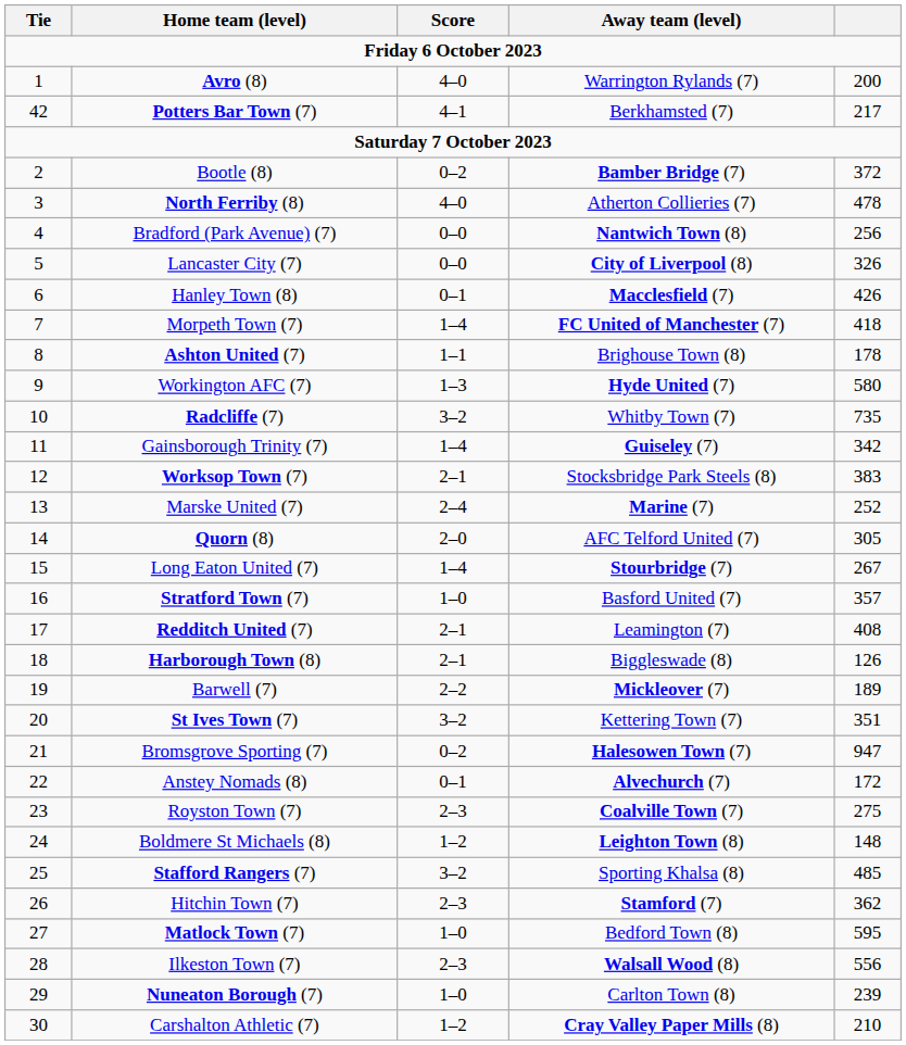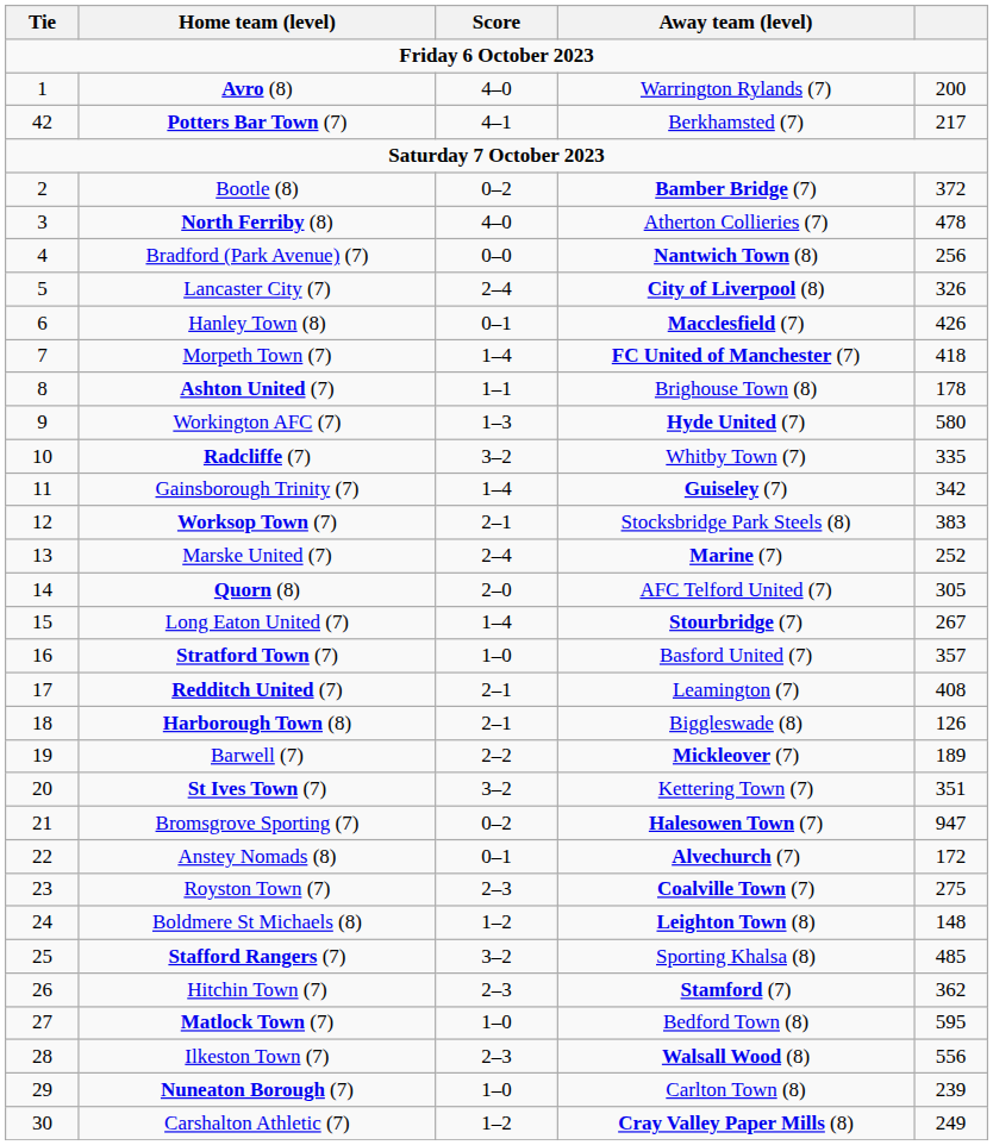 <table class="wikitable" style="width:700px;text-align:center;font-size:90%">
 <tr>
 <th scope="col" style="width: 7.50%">Tie</th>
 <th scope="col" style="width:36.25%">Home team (level)</th>
 <th scope="col" style="width:12.50%">Score</th>
 <th scope="col" style="width:36.25%">Away team (level)</th>
 <th scope="col" style="width: 7.50%"></th>
 </tr>
 <tr>
 <td colspan="5"><strong>Friday 6 October 2023</strong></td>
 </tr>
 <tr>
 <td>1</td>
 <td><strong><a href='#'>Avro</a></strong> (8)</td>
 <td>4–0</td>
 <td><a href='#'>Warrington Rylands</a> (7)</td>
 <td>200</td>
 </tr>
 <tr>
 <td>42</td>
 <td><strong><a href='#'>Potters Bar Town</a></strong> (7)</td>
 <td>4–1</td>
 <td><a href='#'>Berkhamsted</a> (7)</td>
 <td>217</td>
 </tr>
 <tr>
 <td colspan="5"><strong>Saturday 7 October 2023</strong></td>
 </tr>
 <tr>
 <td>2</td>
 <td><a href='#'>Bootle</a> (8)</td>
 <td>0–2</td>
 <td><strong><a href='#'>Bamber Bridge</a></strong> (7)</td>
 <td>372</td>
 </tr>
 <tr>
 <td>3</td>
 <td><strong><a href='#'>North Ferriby</a></strong> (8)</td>
 <td>4–0</td>
 <td><a href='#'>Atherton Collieries</a> (7)</td>
 <td>478</td>
 </tr>
 <tr>
 <td>4</td>
 <td><a href='#'>Bradford (Park Avenue)</a> (7)</td>
 <td>0–0 </td>
 <td><strong><a href='#'>Nantwich Town</a></strong> (8)</td>
 <td>256</td>
 </tr>
 <tr>
 <td>5</td>
 <td><a href='#'>Lancaster City</a> (7)</td>
-<td>0–0 </td>
+<td>2–4</td>
 <td><strong><a href='#'>City of Liverpool</a></strong> (8)</td>
 <td>326</td>
 </tr>
 <tr>
 <td>6</td>
 <td><a href='#'>Hanley Town</a> (8)</td>
 <td>0–1</td>
 <td><strong><a href='#'>Macclesfield</a></strong> (7)</td>
 <td>426</td>
 </tr>
 <tr>
 <td>7</td>
 <td><a href='#'>Morpeth Town</a> (7)</td>
 <td>1–4</td>
 <td><strong><a href='#'>FC United of Manchester</a></strong> (7)</td>
 <td>418</td>
 </tr>
 <tr>
 <td>8</td>
 <td><strong><a href='#'>Ashton United</a></strong> (7)</td>
 <td>1–1 </td>
 <td><a href='#'>Brighouse Town</a> (8)</td>
 <td>178</td>
 </tr>
 <tr>
 <td>9</td>
 <td><a href='#'>Workington AFC</a> (7)</td>
 <td>1–3</td>
 <td><strong><a href='#'>Hyde United</a></strong> (7)</td>
 <td>580</td>
 </tr>
 <tr>
 <td>10</td>
 <td><strong><a href='#'>Radcliffe</a></strong> (7)</td>
 <td>3–2</td>
 <td><a href='#'>Whitby Town</a> (7)</td>
-<td>735</td>
+<td>335</td>
 </tr>
 <tr>
 <td>11</td>
 <td><a href='#'>Gainsborough Trinity</a> (7)</td>
 <td>1–4</td>
 <td><strong><a href='#'>Guiseley</a></strong> (7)</td>
 <td>342</td>
 </tr>
 <tr>
 <td>12</td>
 <td><strong><a href='#'>Worksop Town</a></strong> (7)</td>
 <td>2–1</td>
 <td><a href='#'>Stocksbridge Park Steels</a> (8)</td>
 <td>383</td>
 </tr>
 <tr>
 <td>13</td>
 <td><a href='#'>Marske United</a> (7)</td>
 <td>2–4</td>
 <td><strong><a href='#'>Marine</a></strong> (7)</td>
 <td>252</td>
 </tr>
 <tr>
 <td>14</td>
 <td><strong><a href='#'>Quorn</a></strong> (8)</td>
 <td>2–0</td>
 <td><a href='#'>AFC Telford United</a> (7)</td>
 <td>305</td>
 </tr>
 <tr>
 <td>15</td>
 <td><a href='#'>Long Eaton United</a> (7)</td>
 <td>1–4</td>
 <td><strong><a href='#'>Stourbridge</a></strong> (7)</td>
 <td>267</td>
 </tr>
 <tr>
 <td>16</td>
 <td><strong><a href='#'>Stratford Town</a></strong> (7)</td>
 <td>1–0</td>
 <td><a href='#'>Basford United</a> (7)</td>
 <td>357</td>
 </tr>
 <tr>
 <td>17</td>
 <td><strong><a href='#'>Redditch United</a></strong> (7)</td>
 <td>2–1</td>
 <td><a href='#'>Leamington</a> (7)</td>
 <td>408</td>
 </tr>
 <tr>
 <td>18</td>
 <td><strong><a href='#'>Harborough Town</a></strong> (8)</td>
 <td>2–1</td>
 <td><a href='#'>Biggleswade</a> (8)</td>
 <td>126</td>
 </tr>
 <tr>
 <td>19</td>
 <td><a href='#'>Barwell</a> (7)</td>
 <td>2–2 </td>
 <td><strong><a href='#'>Mickleover</a></strong> (7)</td>
 <td>189</td>
 </tr>
 <tr>
 <td>20</td>
 <td><strong><a href='#'>St Ives Town</a></strong> (7)</td>
 <td>3–2</td>
 <td><a href='#'>Kettering Town</a> (7)</td>
 <td>351</td>
 </tr>
 <tr>
 <td>21</td>
 <td><a href='#'>Bromsgrove Sporting</a> (7)</td>
 <td>0–2</td>
 <td><strong><a href='#'>Halesowen Town</a></strong> (7)</td>
 <td>947</td>
 </tr>
 <tr>
 <td>22</td>
 <td><a href='#'>Anstey Nomads</a> (8)</td>
 <td>0–1</td>
 <td><strong><a href='#'>Alvechurch</a></strong> (7)</td>
 <td>172</td>
 </tr>
 <tr>
 <td>23</td>
 <td><a href='#'>Royston Town</a> (7)</td>
 <td>2–3</td>
 <td><strong><a href='#'>Coalville Town</a></strong> (7)</td>
 <td>275</td>
 </tr>
 <tr>
 <td>24</td>
 <td><a href='#'>Boldmere St Michaels</a> (8)</td>
 <td>1–2</td>
 <td><strong><a href='#'>Leighton Town</a></strong> (8)</td>
 <td>148</td>
 </tr>
 <tr>
 <td>25</td>
 <td><strong><a href='#'>Stafford Rangers</a></strong> (7)</td>
 <td>3–2</td>
 <td><a href='#'>Sporting Khalsa</a> (8)</td>
 <td>485</td>
 </tr>
 <tr>
 <td>26</td>
 <td><a href='#'>Hitchin Town</a> (7)</td>
 <td>2–3</td>
 <td><strong><a href='#'>Stamford</a></strong> (7)</td>
 <td>362</td>
 </tr>
 <tr>
 <td>27</td>
 <td><strong><a href='#'>Matlock Town</a></strong> (7)</td>
 <td>1–0</td>
 <td><a href='#'>Bedford Town</a> (8)</td>
 <td>595</td>
 </tr>
 <tr>
 <td>28</td>
 <td><a href='#'>Ilkeston Town</a> (7)</td>
 <td>2–3</td>
 <td><strong><a href='#'>Walsall Wood</a></strong> (8)</td>
 <td>556</td>
 </tr>
 <tr>
 <td>29</td>
 <td><strong><a href='#'>Nuneaton Borough</a></strong> (7)</td>
 <td>1–0</td>
 <td><a href='#'>Carlton Town</a> (8)</td>
 <td>239</td>
 </tr>
 <tr>
 <td>30</td>
 <td><a href='#'>Carshalton Athletic</a> (7)</td>
 <td>1–2</td>
 <td><strong><a href='#'>Cray Valley Paper Mills</a></strong> (8)</td>
-<td>210</td>
+<td>249</td>
 </tr>
 <tr>
 </tr>
 </table>
